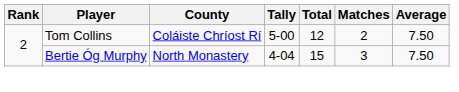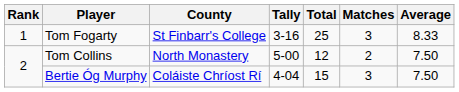 <table class="wikitable">
 <tr>
 <th>Rank</th>
 <th>Player</th>
 <th>County</th>
 <th>Tally</th>
 <th>Total</th>
 <th>Matches</th>
 <th>Average</th>
 </tr>
 <tr>
+<td rowspan=1 align=center>1</td>
+<td>Tom Fogarty</td>
+<td><a href='#'>St Finbarr's College</a></td>
+<td align=center>3-16</td>
+<td align=center>25</td>
+<td align=center>3</td>
+<td align=center>8.33</td>
+</tr>
+<tr>
 <td rowspan=2 align=center>2</td>
 <td>Tom Collins</td>
-<td><a href='#'>Coláiste Chríost Rí</a></td>
+<td><a href='#'>North Monastery</a></td>
 <td align=center>5-00</td>
 <td align=center>12</td>
 <td align=center>2</td>
 <td align=center>7.50</td>
 </tr>
 <tr>
 <td><a href='#'>Bertie Óg Murphy</a></td>
-<td><a href='#'>North Monastery</a></td>
+<td><a href='#'>Coláiste Chríost Rí</a></td>
 <td align=center>4-04</td>
 <td align=center>15</td>
 <td align=center>3</td>
 <td align=center>7.50</td>
 </tr>
 </table>
